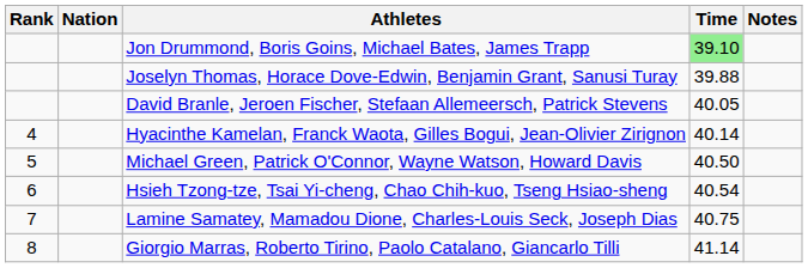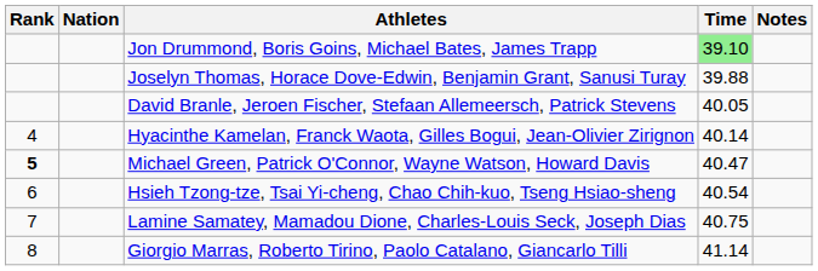 <table class="wikitable sortable" style="text-align:center">
 <tr>
 <th>Rank</th>
 <th>Nation</th>
 <th>Athletes</th>
 <th>Time</th>
 <th>Notes</th>
 </tr>
 <tr>
 <td></td>
 <td align=left></td>
 <td align=left><a href='#'>Jon Drummond</a>, <a href='#'>Boris Goins</a>, <a href='#'>Michael Bates</a>, <a href='#'>James Trapp</a></td>
 <td style="background: lightgreen;">39.10</td>
 <td></td>
 </tr>
 <tr>
 <td></td>
 <td align=left></td>
 <td align=left><a href='#'>Joselyn Thomas</a>, <a href='#'>Horace Dove-Edwin</a>, <a href='#'>Benjamin Grant</a>, <a href='#'>Sanusi Turay</a></td>
 <td>39.88</td>
 <td></td>
 </tr>
 <tr>
 <td></td>
 <td align=left></td>
 <td align=left><a href='#'>David Branle</a>, <a href='#'>Jeroen Fischer</a>, <a href='#'>Stefaan Allemeersch</a>, <a href='#'>Patrick Stevens</a></td>
 <td>40.05</td>
 <td></td>
 </tr>
 <tr>
 <td>4</td>
 <td align=left></td>
 <td align=left><a href='#'>Hyacinthe Kamelan</a>, <a href='#'>Franck Waota</a>, <a href='#'>Gilles Bogui</a>, <a href='#'>Jean-Olivier Zirignon</a></td>
 <td>40.14</td>
 <td></td>
 </tr>
 <tr>
-<td>5</td>
+<td><strong>5</strong></td>
 <td align=left></td>
 <td align=left><a href='#'>Michael Green</a>, <a href='#'>Patrick O'Connor</a>, <a href='#'>Wayne Watson</a>, <a href='#'>Howard Davis</a></td>
-<td>40.50</td>
+<td>40.47</td>
 <td></td>
 </tr>
 <tr>
 <td>6</td>
 <td align=left></td>
 <td align=left><a href='#'>Hsieh Tzong-tze</a>, <a href='#'>Tsai Yi-cheng</a>, <a href='#'>Chao Chih-kuo</a>, <a href='#'>Tseng Hsiao-sheng</a></td>
 <td>40.54</td>
 <td></td>
 </tr>
 <tr>
 <td>7</td>
 <td align=left></td>
 <td align=left><a href='#'>Lamine Samatey</a>, <a href='#'>Mamadou Dione</a>, <a href='#'>Charles-Louis Seck</a>, <a href='#'>Joseph Dias</a></td>
 <td>40.75</td>
 <td></td>
 </tr>
 <tr>
 <td>8</td>
 <td align=left></td>
 <td align=left><a href='#'>Giorgio Marras</a>, <a href='#'>Roberto Tirino</a>, <a href='#'>Paolo Catalano</a>, <a href='#'>Giancarlo Tilli</a></td>
 <td>41.14</td>
 <td></td>
 </tr>
 </table>
